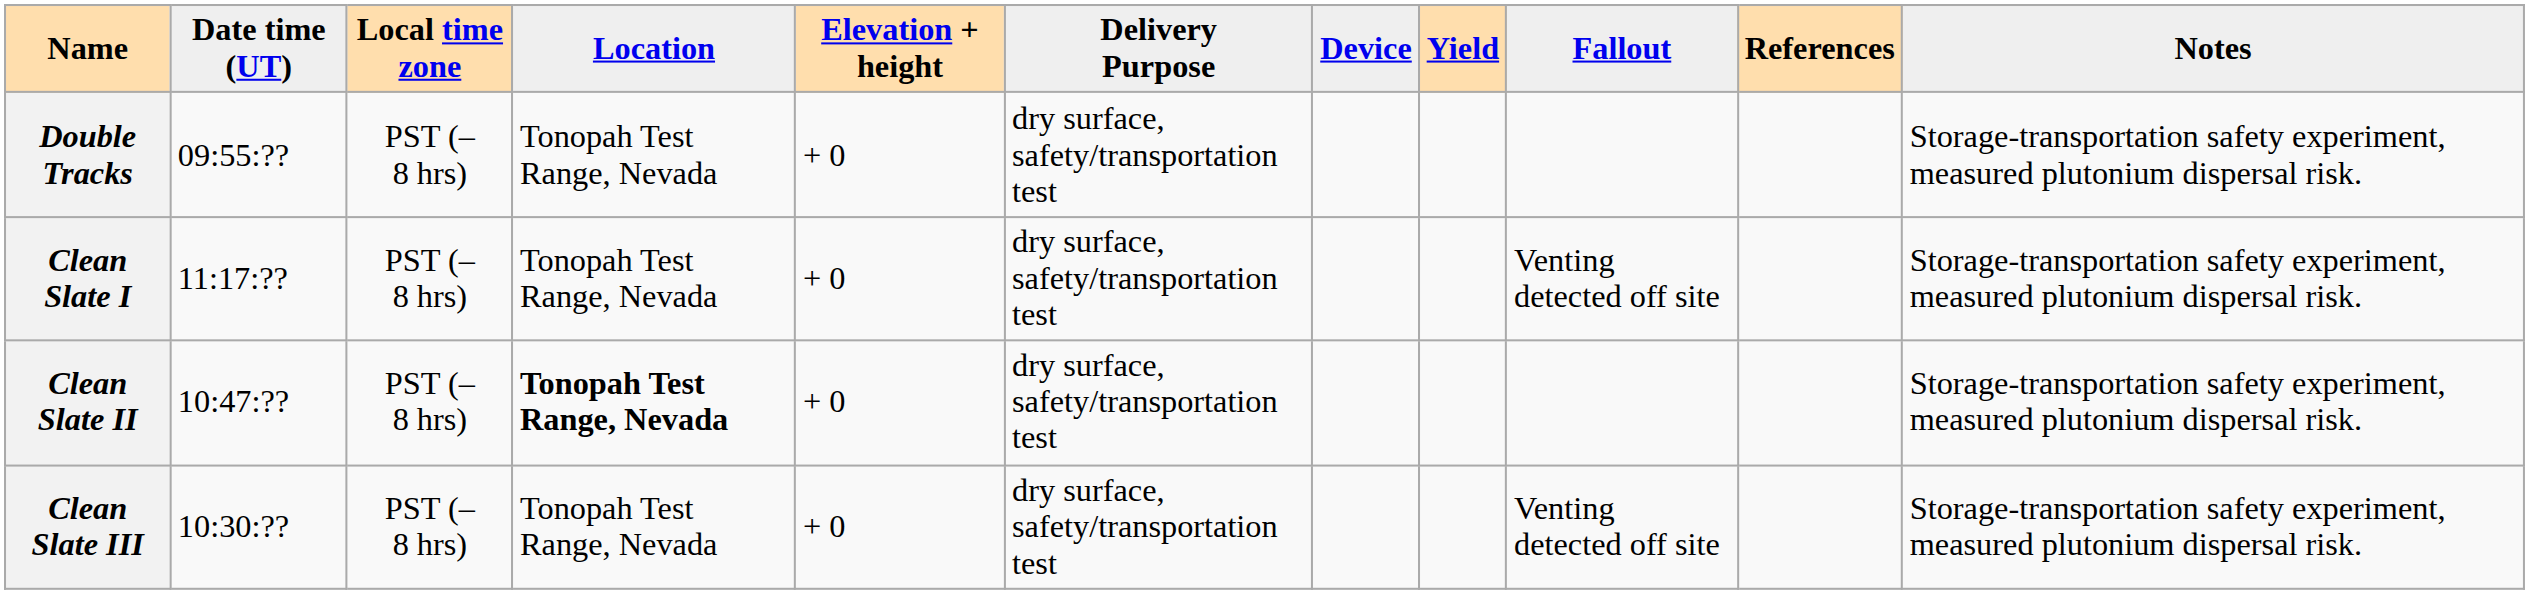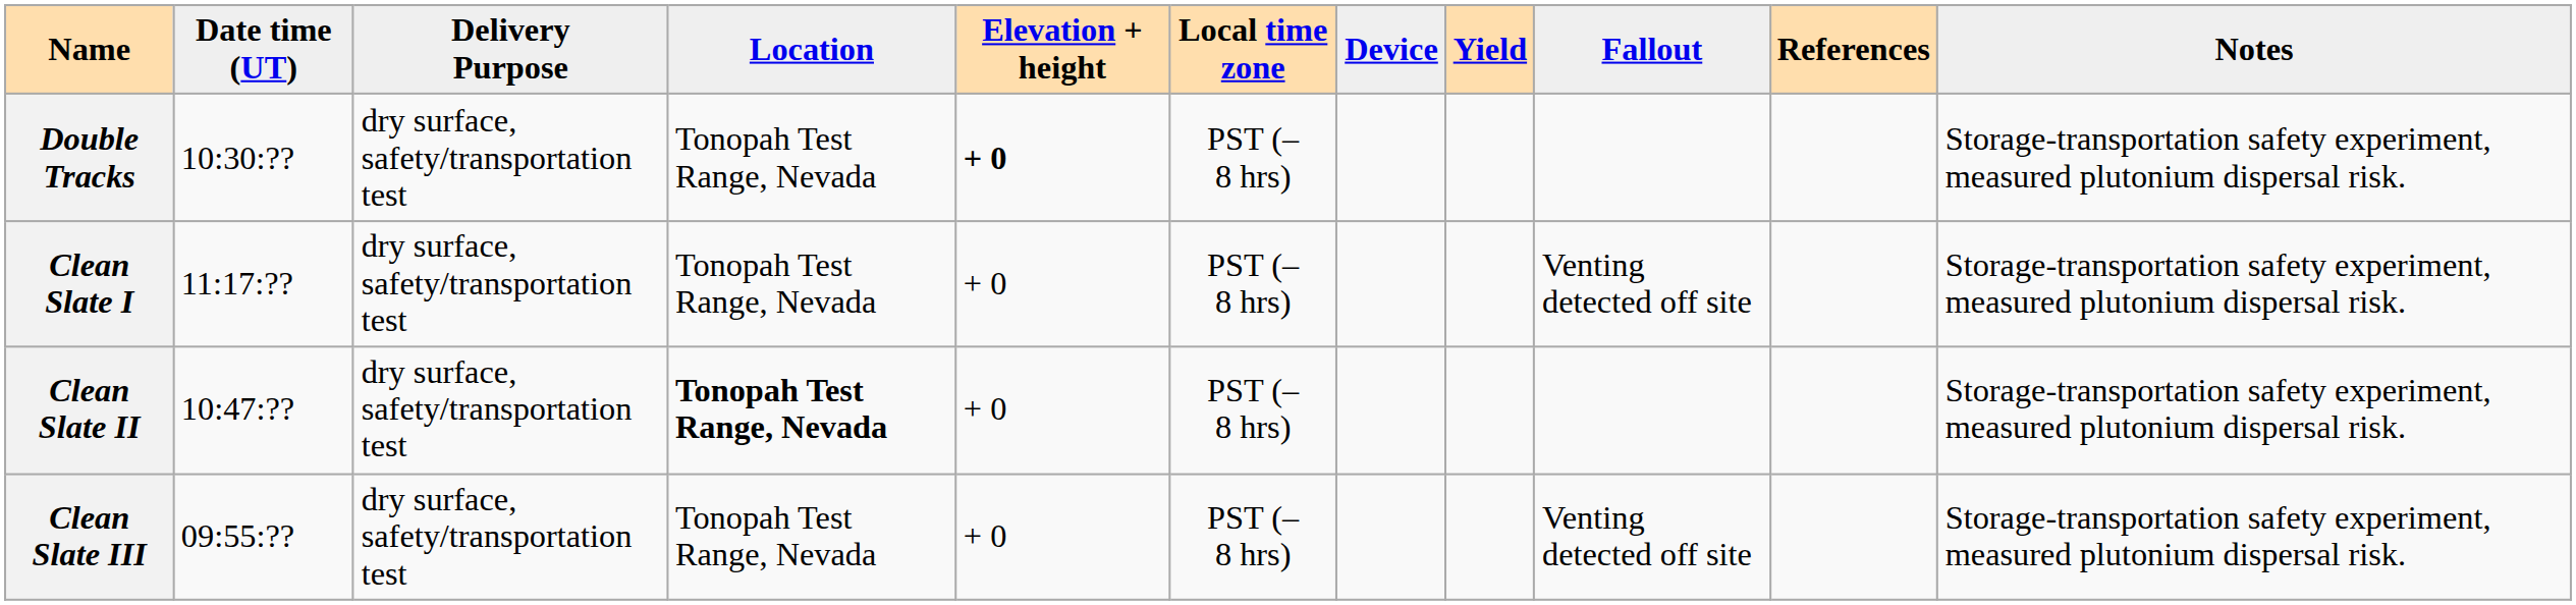 <table class="wikitable sortable">
 <tr>
 <th style="background:#ffdead;">Name </th>
 <th style="background:#efefef;">Date time (<a href='#'>UT</a>)</th>
-<th style="background:#ffdead;">Local <a href='#'>time zone</a></th>
+<th style="background:#efefef;">Delivery <br>Purpose </th>
 <th style="background:#efefef;"><a href='#'>Location</a></th>
 <th style="background:#ffdead;"><a href='#'>Elevation</a> + height </th>
-<th style="background:#efefef;">Delivery <br>Purpose </th>
+<th style="background:#ffdead;">Local <a href='#'>time zone</a></th>
 <th style="background:#efefef;"><a href='#'>Device</a></th>
 <th style="background:#ffdead;"><a href='#'>Yield</a></th>
 <th style="background:#efefef;" class="unsortable"><a href='#'>Fallout</a></th>
 <th style="background:#ffdead;" class="unsortable">References</th>
 <th style="background:#efefef;" class="unsortable">Notes</th>
 </tr>
 <tr>
 <th><em>Double Tracks</em></th>
-<td> 09:55:??</td>
+<td> 10:30:??</td>
+<td>dry surface,<br>safety/transportation test</td>
+<td>Tonopah Test Range, Nevada </td>
+<td><strong> + 0</strong></td>
 <td style="text-align:center;">PST (–8 hrs)<br></td>
-<td>Tonopah Test Range, Nevada </td>
-<td> + 0</td>
-<td>dry surface,<br>safety/transportation test</td>
 <td></td>
 <td style="text-align:center;"></td>
 <td></td>
 <td></td>
 <td>Storage-transportation safety experiment, measured plutonium dispersal risk.</td>
 </tr>
 <tr>
 <th><em>Clean Slate I</em></th>
 <td> 11:17:??</td>
-<td style="text-align:center;">PST (–8 hrs)<br></td>
+<td>dry surface,<br>safety/transportation test</td>
 <td>Tonopah Test Range, Nevada </td>
 <td> + 0</td>
-<td>dry surface,<br>safety/transportation test</td>
+<td style="text-align:center;">PST (–8 hrs)<br></td>
 <td></td>
 <td style="text-align:center;"></td>
 <td>Venting detected off site</td>
 <td></td>
 <td>Storage-transportation safety experiment, measured plutonium dispersal risk.</td>
 </tr>
 <tr>
 <th><em>Clean Slate II</em></th>
 <td> 10:47:??</td>
-<td style="text-align:center;">PST (–8 hrs)<br></td>
+<td>dry surface,<br>safety/transportation test</td>
 <td><strong>Tonopah Test Range, Nevada </strong></td>
 <td> + 0</td>
-<td>dry surface,<br>safety/transportation test</td>
+<td style="text-align:center;">PST (–8 hrs)<br></td>
 <td></td>
 <td style="text-align:center;"></td>
 <td></td>
 <td></td>
 <td>Storage-transportation safety experiment, measured plutonium dispersal risk.</td>
 </tr>
 <tr>
 <th><em>Clean Slate III</em></th>
-<td> 10:30:??</td>
-<td style="text-align:center;">PST (–8 hrs)<br></td>
+<td> 09:55:??</td>
+<td>dry surface,<br>safety/transportation test</td>
 <td>Tonopah Test Range, Nevada </td>
 <td> + 0</td>
-<td>dry surface,<br>safety/transportation test</td>
+<td style="text-align:center;">PST (–8 hrs)<br></td>
 <td></td>
 <td style="text-align:center;"></td>
 <td>Venting detected off site</td>
 <td></td>
 <td>Storage-transportation safety experiment, measured plutonium dispersal risk.</td>
 </tr>
 </table>
